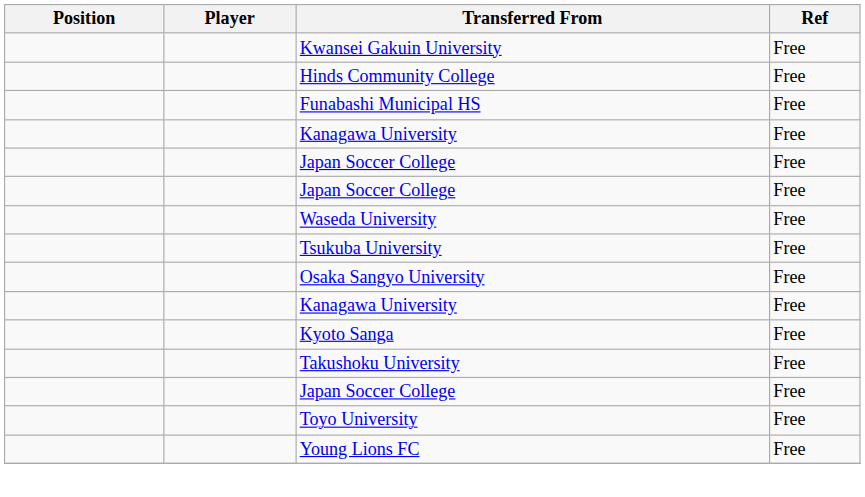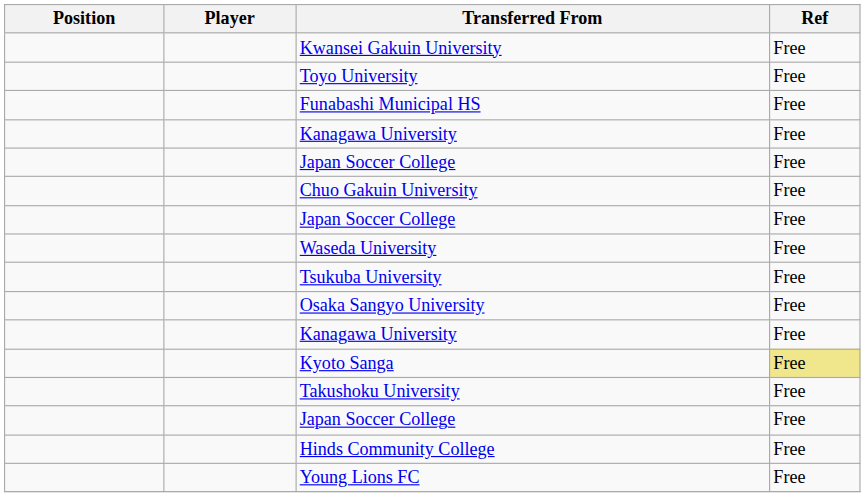 <table class="wikitable sortable" style="width:60%; text-align:center; font-size:100%; text-align:left;">
 <tr>
 <th>Position</th>
 <th>Player</th>
 <th>Transferred From</th>
 <th>Ref</th>
 </tr>
 <tr>
 <td></td>
 <td></td>
 <td> <a href='#'>Kwansei Gakuin University</a></td>
 <td>Free </td>
 </tr>
 <tr>
 <td></td>
 <td></td>
-<td> <a href='#'>Hinds Community College</a></td>
+<td> <a href='#'>Toyo University</a></td>
 <td>Free </td>
 </tr>
 <tr>
 <td></td>
 <td></td>
 <td> <a href='#'>Funabashi Municipal HS</a></td>
 <td>Free </td>
 </tr>
 <tr>
 <td></td>
 <td></td>
 <td> <a href='#'>Kanagawa University</a></td>
 <td>Free </td>
 </tr>
 <tr>
 <td></td>
 <td></td>
 <td> <a href='#'>Japan Soccer College</a></td>
+<td>Free </td>
+</tr>
+<tr>
+<td></td>
+<td></td>
+<td> <a href='#'>Chuo Gakuin University</a></td>
 <td>Free </td>
 </tr>
 <tr>
 <td></td>
 <td></td>
 <td> <a href='#'>Japan Soccer College</a></td>
 <td>Free </td>
 </tr>
 <tr>
 <td></td>
 <td></td>
 <td> <a href='#'>Waseda University</a></td>
 <td>Free </td>
 </tr>
 <tr>
 <td></td>
 <td></td>
 <td> <a href='#'>Tsukuba University</a></td>
 <td>Free </td>
 </tr>
 <tr>
 <td></td>
 <td></td>
 <td> <a href='#'>Osaka Sangyo University</a></td>
 <td>Free </td>
 </tr>
 <tr>
 <td></td>
 <td></td>
 <td> <a href='#'>Kanagawa University</a></td>
 <td>Free </td>
 </tr>
 <tr>
 <td></td>
 <td></td>
 <td> <a href='#'>Kyoto Sanga</a></td>
-<td>Free </td>
+<td style="background: khaki;">Free </td>
 </tr>
 <tr>
 <td></td>
 <td></td>
 <td> <a href='#'>Takushoku University</a></td>
 <td>Free </td>
 </tr>
 <tr>
 <td></td>
 <td></td>
 <td> <a href='#'>Japan Soccer College</a></td>
 <td>Free </td>
 </tr>
 <tr>
 <td></td>
 <td></td>
-<td> <a href='#'>Toyo University</a></td>
+<td> <a href='#'>Hinds Community College</a></td>
 <td>Free </td>
 </tr>
 <tr>
 <td></td>
 <td></td>
 <td> <a href='#'>Young Lions FC</a></td>
 <td>Free </td>
 </tr>
 <tr>
 </tr>
 </table>
